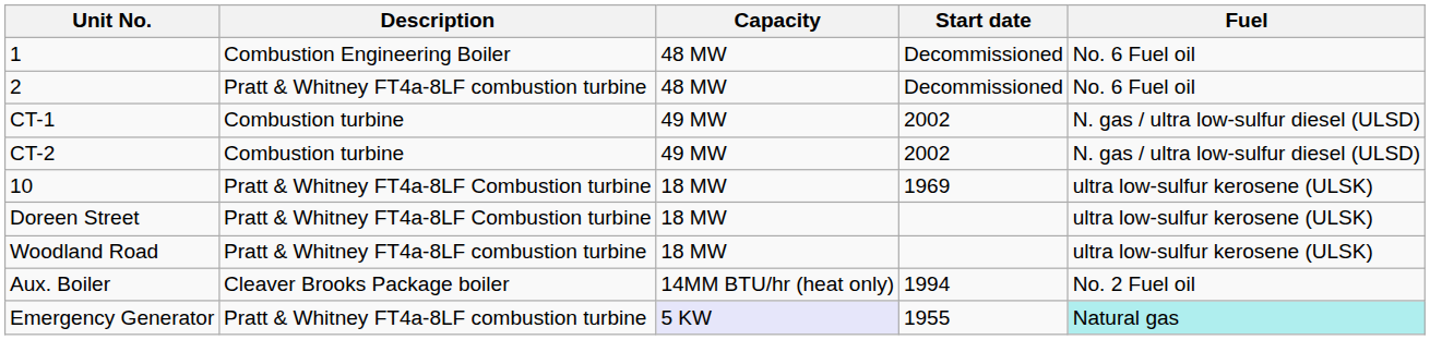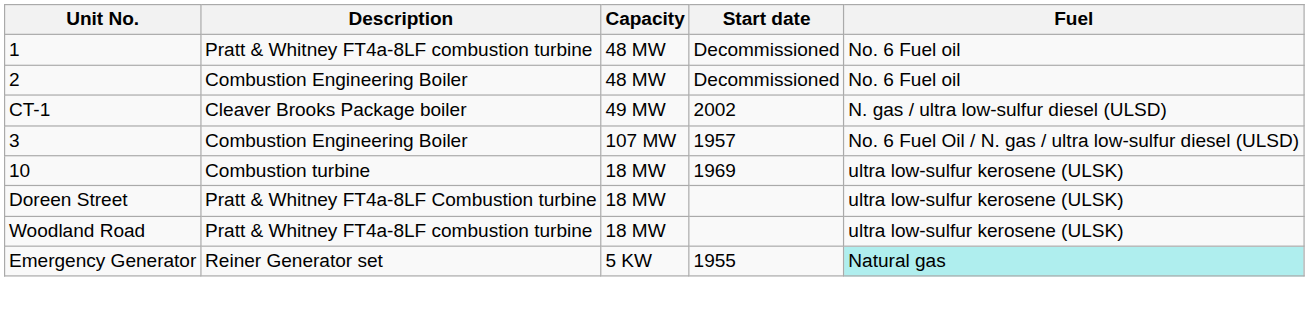 <table class="wikitable">
 <tr>
 <th>Unit No.</th>
 <th>Description</th>
 <th>Capacity</th>
 <th>Start date</th>
 <th>Fuel</th>
 </tr>
 <tr>
 <td>1</td>
+<td>Pratt & Whitney FT4a-8LF combustion turbine</td>
+<td>48 MW</td>
+<td>Decommissioned</td>
+<td>No. 6 Fuel oil</td>
+</tr>
+<tr>
+<td>2</td>
 <td>Combustion Engineering Boiler</td>
 <td>48 MW</td>
 <td>Decommissioned</td>
 <td>No. 6 Fuel oil</td>
 </tr>
 <tr>
-<td>2</td>
-<td>Pratt & Whitney FT4a-8LF combustion turbine</td>
-<td>48 MW</td>
-<td>Decommissioned</td>
-<td>No. 6 Fuel oil</td>
-</tr>
-<tr>
 <td>CT-1</td>
-<td>Combustion turbine</td>
+<td>Cleaver Brooks Package boiler</td>
 <td>49 MW</td>
 <td>2002</td>
 <td>N. gas / ultra low-sulfur diesel (ULSD)</td>
 </tr>
 <tr>
-<td>CT-2</td>
-<td>Combustion turbine</td>
-<td>49 MW</td>
-<td>2002</td>
-<td>N. gas / ultra low-sulfur diesel (ULSD)</td>
+<td>3</td>
+<td>Combustion Engineering Boiler</td>
+<td>107 MW</td>
+<td>1957</td>
+<td>No. 6 Fuel Oil / N. gas / ultra low-sulfur diesel (ULSD)</td>
 </tr>
 <tr>
 <td>10</td>
-<td>Pratt & Whitney FT4a-8LF Combustion turbine</td>
+<td>Combustion turbine</td>
 <td>18 MW</td>
 <td>1969</td>
 <td>ultra low-sulfur kerosene (ULSK)</td>
 </tr>
 <tr>
 <td>Doreen Street</td>
 <td>Pratt & Whitney FT4a-8LF Combustion turbine</td>
 <td>18 MW</td>
 <td></td>
 <td>ultra low-sulfur kerosene (ULSK)</td>
 </tr>
 <tr>
 <td>Woodland Road</td>
 <td>Pratt & Whitney FT4a-8LF combustion turbine</td>
 <td>18 MW</td>
 <td></td>
 <td>ultra low-sulfur kerosene (ULSK)</td>
 </tr>
 <tr>
-<td>Aux. Boiler</td>
-<td>Cleaver Brooks Package boiler</td>
-<td>14MM BTU/hr (heat only)</td>
-<td>1994</td>
-<td>No. 2 Fuel oil</td>
-</tr>
-<tr>
 <td>Emergency Generator</td>
-<td>Pratt & Whitney FT4a-8LF combustion turbine</td>
-<td style="background: lavender;">5 KW</td>
+<td>Reiner Generator set</td>
+<td>5 KW</td>
 <td>1955</td>
 <td style="background: paleturquoise;">Natural gas</td>
 </tr>
 </table>
